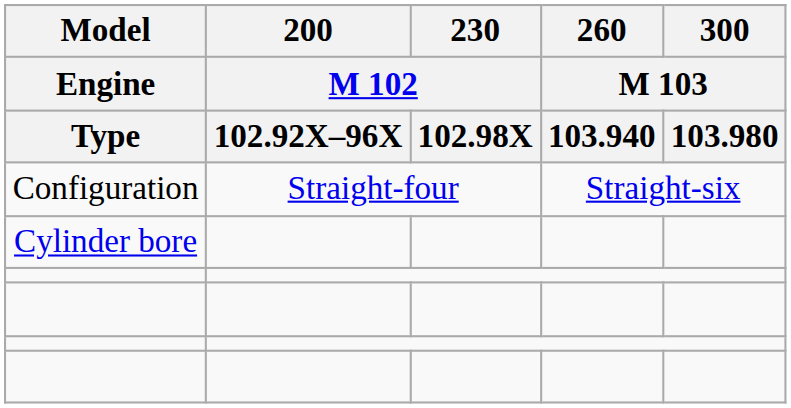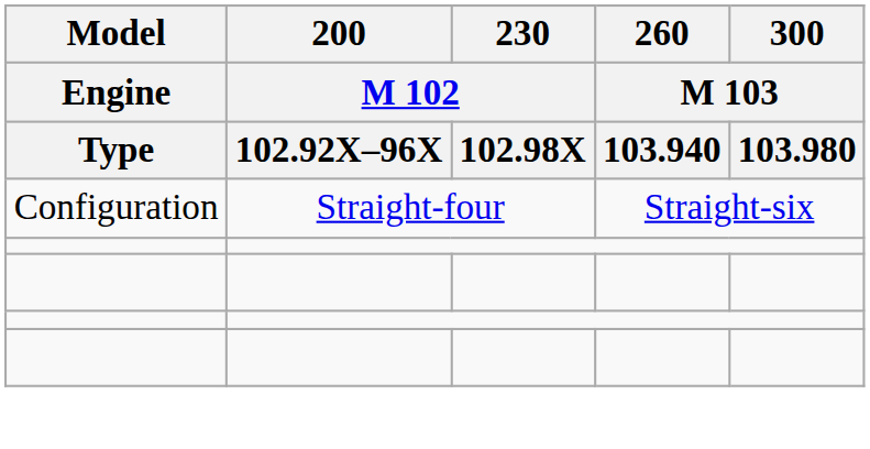 <table class=wikitable style="text-align:center">
 <tr>
 <th>Model</th>
 <th>200</th>
 <th>230</th>
 <th>260</th>
 <th>300</th>
 </tr>
 <tr>
 <th>Engine</th>
 <th colspan=2><a href='#'>M 102</a></th>
 <th colspan=2>M 103</th>
 </tr>
 <tr>
 <th>Type</th>
 <th>102.92X–96X</th>
 <th>102.98X</th>
 <th>103.940</th>
 <th>103.980</th>
 </tr>
 <tr>
 <td>Configuration</td>
 <td colspan=2><a href='#'>Straight-four</a></td>
 <td colspan=2><a href='#'>Straight-six</a></td>
 </tr>
 <tr>
-<td><a href='#'>Cylinder bore</a></td>
-<td></td>
-<td></td>
-<td></td>
-<td></td>
-</tr>
-<tr>
 <td></td>
 <td colspan=4></td>
 </tr>
 <tr>
 <td></td>
 <td><br></td>
 <td><br></td>
 <td><br></td>
 <td><br></td>
 </tr>
 <tr>
 <td></td>
 <td colspan=4></td>
 </tr>
 <tr>
 <td></td>
 <td><br></td>
 <td><br></td>
 <td><br></td>
 <td><br></td>
 </tr>
 </table>
